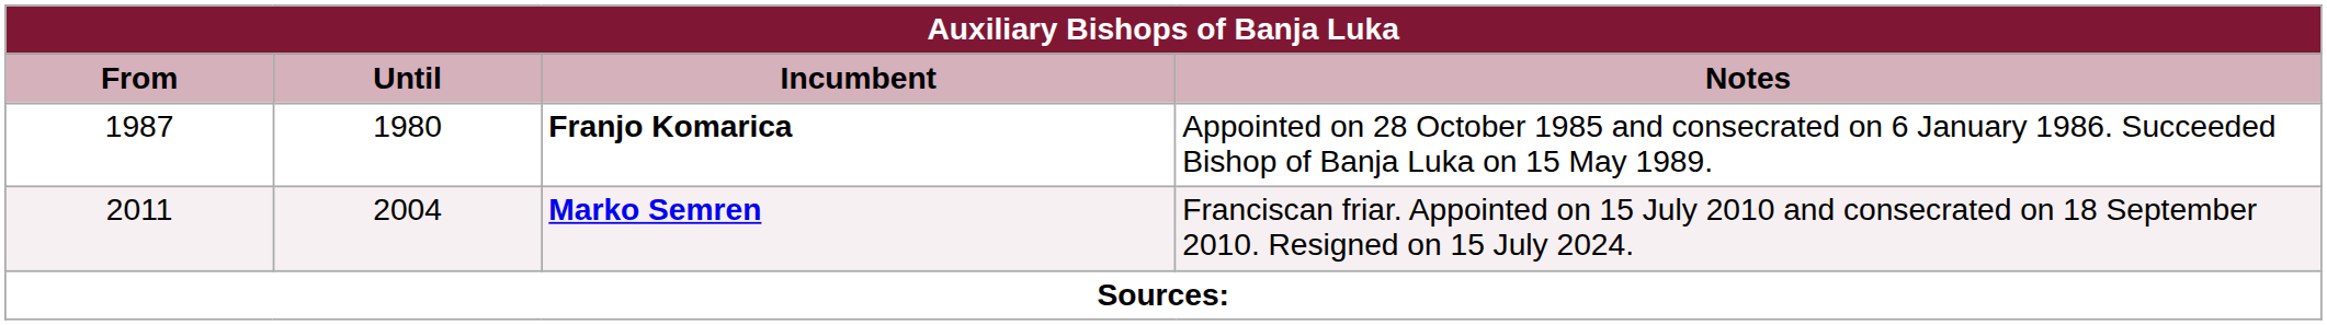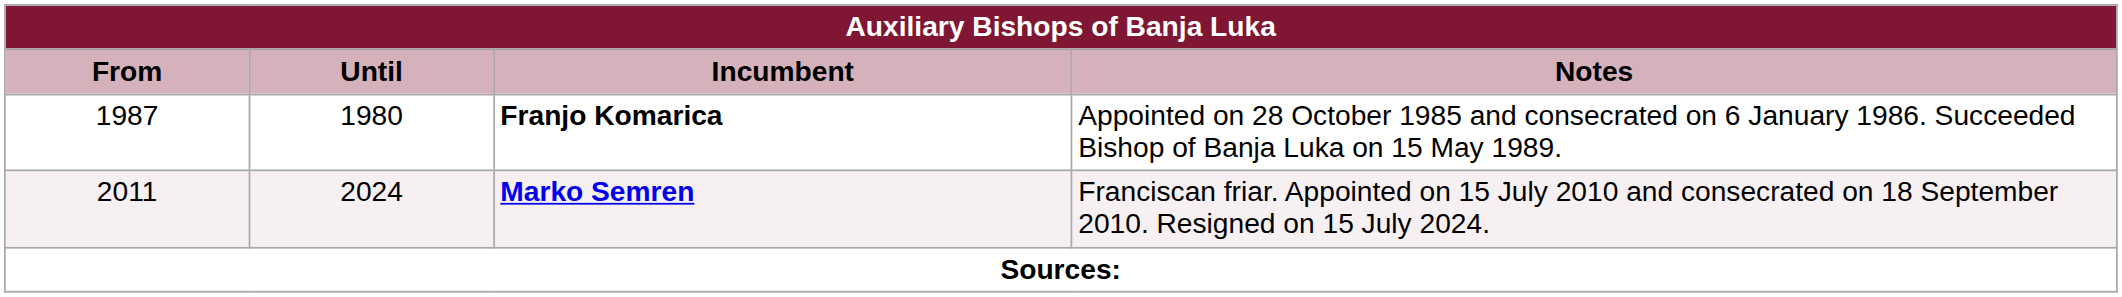 <table class="wikitable" style="width:95%; border:1">
 <tr>
 <th colspan="4" style="background-color: #7F1734; color: white;">Auxiliary Bishops of Banja Luka</th>
 </tr>
 <tr>
 <th style="background-color: #D4B1BB; width: 11%;">From</th>
 <th style="background-color: #D4B1BB; width: 11%;">Until</th>
 <th style="background-color: #D4B1BB; width: 26%;">Incumbent</th>
 <th style="background-color: #D4B1BB; width: 47%;">Notes</th>
 </tr>
 <tr valign="top" style="background-color: white;">
 <td style="text-align: center;">1987</td>
 <td style="text-align: center;">1980</td>
 <td><strong>Franjo Komarica</strong></td>
 <td>Appointed on 28 October 1985 and consecrated on 6 January 1986. Succeeded Bishop of Banja Luka on 15 May 1989.</td>
 </tr>
 <tr valign="top" style="background-color: #F7F0F2;">
 <td style="text-align: center;">2011</td>
-<td style="text-align: center;">2004</td>
+<td style="text-align: center;">2024</td>
 <td><strong><a href='#'>Marko Semren</a></strong></td>
 <td>Franciscan friar. Appointed on 15 July 2010 and consecrated on 18 September 2010. Resigned on 15 July 2024.</td>
 </tr>
 <tr valign="top" style="background-color: white;">
 <td colspan="5" style="text-align: center;"><strong>Sources:</strong></td>
 </tr>
 </table>
